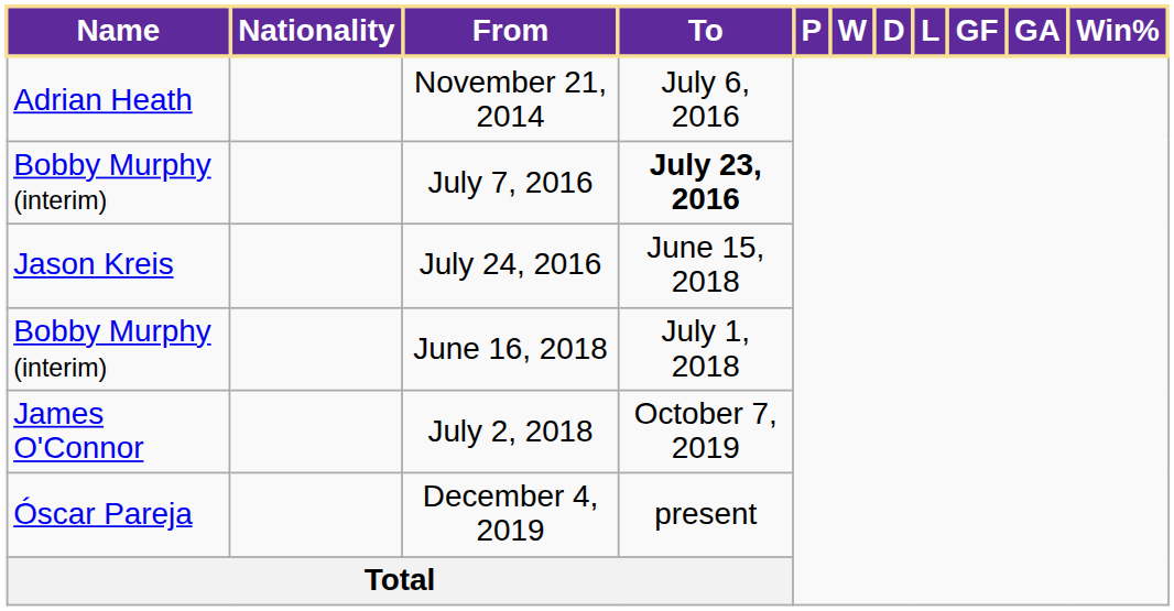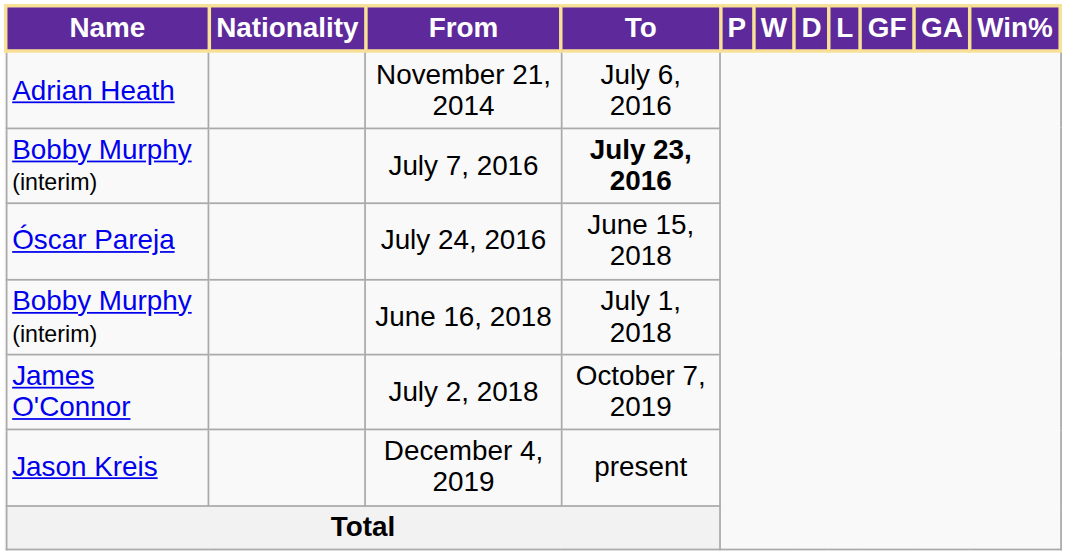 <table class="wikitable plainrowheaders sortable">
 <tr>
 <th style="background:#5E299A; color:#FFFFFF; border:2px solid #F8E196;" scope="col" class="unsortable">Name</th>
 <th style="background:#5E299A; color:#FFFFFF; border:2px solid #F8E196;" scope="col" class="unsortable">Nationality</th>
 <th style="background:#5E299A; color:#FFFFFF; border:2px solid #F8E196;" scope="col" class="unsortable">From</th>
 <th style="background:#5E299A; color:#FFFFFF; border:2px solid #F8E196;" scope="col" class="unsortable">To</th>
 <th style="background-color:#5E299A; color:#FFFFFF; border:2px solid #F8E196;" scope="col">P</th>
 <th style="background-color:#5E299A; color:#FFFFFF; border:2px solid #F8E196;" scope="col">W</th>
 <th style="background-color:#5E299A; color:#FFFFFF; border:2px solid #F8E196;" scope="col">D</th>
 <th style="background-color:#5E299A; color:#FFFFFF; border:2px solid #F8E196;" scope="col">L</th>
 <th style="background-color:#5E299A; color:#FFFFFF; border:2px solid #F8E196;" scope="col">GF</th>
 <th style="background-color:#5E299A; color:#FFFFFF; border:2px solid #F8E196;" scope="col">GA</th>
 <th style="background-color:#5E299A; color:#FFFFFF; border:2px solid #F8E196;" scope="col">Win%</th>
 </tr>
 <tr>
 <td><a href='#'>Adrian Heath</a></td>
 <td></td>
 <td style="text-align:center;">November 21, 2014</td>
 <td style="text-align:center;">July 6, 2016<br></td>
 </tr>
 <tr>
 <td><a href='#'>Bobby Murphy</a> <small>(interim)</small></td>
 <td></td>
 <td style="text-align:center;">July 7, 2016</td>
 <td style="text-align:center;"><strong>July 23, 2016<br></strong></td>
 </tr>
 <tr>
-<td><a href='#'>Jason Kreis</a></td>
+<td><a href='#'>Óscar Pareja</a></td>
 <td></td>
 <td style="text-align:center;">July 24, 2016</td>
 <td style="text-align:center;">June 15, 2018<br></td>
 </tr>
 <tr>
 <td><a href='#'>Bobby Murphy</a> <small>(interim)</small></td>
 <td></td>
 <td style="text-align:center;">June 16, 2018</td>
 <td style="text-align:center;">July 1, 2018<br></td>
 </tr>
 <tr>
 <td><a href='#'>James O'Connor</a></td>
 <td></td>
 <td style="text-align:center;">July 2, 2018</td>
 <td style="text-align:center;">October 7, 2019<br></td>
 </tr>
 <tr>
-<td><a href='#'>Óscar Pareja</a></td>
+<td><a href='#'>Jason Kreis</a></td>
 <td></td>
 <td style="text-align:center;">December 4, 2019</td>
 <td style="text-align:center;">present<br></td>
 </tr>
 <tr>
 <th colspan="4">Total<br></th>
 </tr>
 </table>
